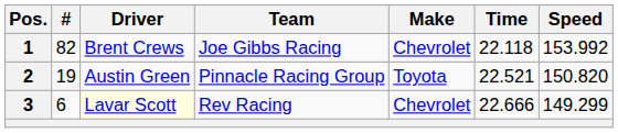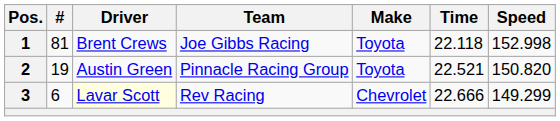 <table class="wikitable" style="font-size:95%">
 <tr>
 <th>Pos.</th>
 <th>#</th>
 <th>Driver</th>
 <th>Team</th>
 <th>Make</th>
 <th>Time</th>
 <th>Speed</th>
 </tr>
 <tr>
 <th>1</th>
-<td>82</td>
+<td>81</td>
 <td><a href='#'>Brent Crews</a></td>
 <td><a href='#'>Joe Gibbs Racing</a></td>
-<td><a href='#'>Chevrolet</a></td>
+<td><a href='#'>Toyota</a></td>
 <td>22.118</td>
-<td>153.992</td>
+<td>152.998</td>
 </tr>
 <tr>
 <th>2</th>
 <td>19</td>
 <td><a href='#'>Austin Green</a></td>
 <td><a href='#'>Pinnacle Racing Group</a></td>
 <td><a href='#'>Toyota</a></td>
 <td>22.521</td>
 <td>150.820</td>
 </tr>
 <tr>
 <th>3</th>
 <td>6</td>
 <td style="background: lightyellow;"><a href='#'>Lavar Scott</a></td>
 <td><a href='#'>Rev Racing</a></td>
 <td><a href='#'>Chevrolet</a></td>
 <td>22.666</td>
 <td>149.299</td>
 </tr>
 <tr>
 <th colspan="7"></th>
 </tr>
 </table>
